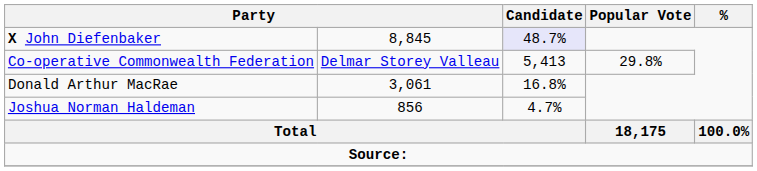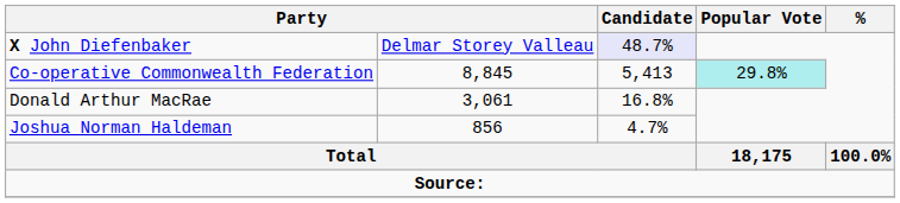 <table class="wikitable">
 <tr>
 <th colspan="2">Party</th>
 <th>Candidate</th>
 <th>Popular Vote</th>
 <th>%</th>
 </tr>
 <tr>
 <td> <strong>X</strong> <a href='#'>John Diefenbaker</a></td>
-<td align=center>8,845</td>
+<td><a href='#'>Delmar Storey Valleau</a></td>
 <td align=center style="background: lavender;">48.7%</td>
 </tr>
 <tr>
 <td><a href='#'>Co-operative Commonwealth Federation</a></td>
-<td><a href='#'>Delmar Storey Valleau</a></td>
+<td align=center>8,845</td>
 <td align=center>5,413</td>
-<td align=center>29.8%</td>
+<td align=center style="background: paleturquoise;">29.8%</td>
 </tr>
 <tr>
 <td>Donald Arthur MacRae</td>
 <td align=center>3,061</td>
 <td align=center>16.8%</td>
 </tr>
 <tr>
 <td><a href='#'>Joshua Norman Haldeman</a></td>
 <td align=center>856</td>
 <td align=center>4.7%</td>
 </tr>
 <tr>
 <th colspan=3 align=center>Total</th>
 <th align=center>18,175</th>
 <th align=center>100.0%</th>
 </tr>
 <tr>
 <td align="center" colspan=5><strong>Source:</strong> </td>
 </tr>
 <tr>
 </tr>
 </table>
